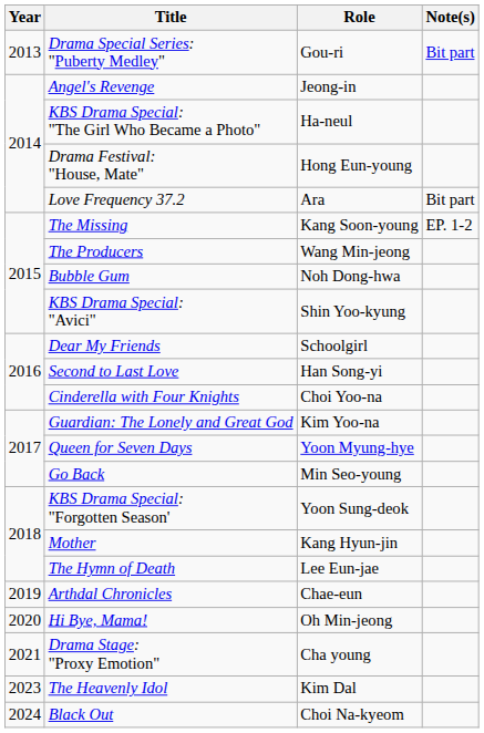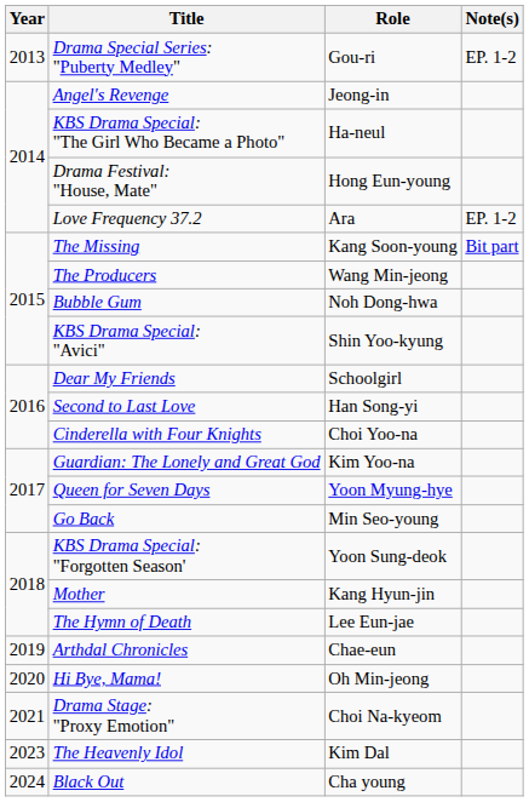 <table class="wikitable">
 <tr>
 <th>Year</th>
 <th>Title</th>
 <th>Role</th>
 <th>Note(s)</th>
 </tr>
 <tr>
 <td>2013</td>
 <td><em><a href='#'>Drama Special Series</a>:</em><br> "<a href='#'>Puberty Medley</a>"</td>
 <td>Gou-ri</td>
-<td><a href='#'>Bit part</a></td>
+<td>EP. 1-2</td>
 </tr>
 <tr>
 <td rowspan="4">2014</td>
 <td><em><a href='#'>Angel's Revenge</a></em></td>
 <td>Jeong-in</td>
 <td></td>
 </tr>
 <tr>
 <td><em><a href='#'>KBS Drama Special</a>:</em><br>"The Girl Who Became a Photo"</td>
 <td>Ha-neul</td>
 <td></td>
 </tr>
 <tr>
 <td><em>Drama Festival:</em><br>"House, Mate"</td>
 <td>Hong Eun-young</td>
 <td></td>
 </tr>
 <tr>
 <td><em>Love Frequency 37.2</em></td>
 <td>Ara</td>
-<td>Bit part</td>
+<td>EP. 1-2</td>
 </tr>
 <tr>
 <td rowspan="4">2015</td>
 <td><em><a href='#'>The Missing</a></em></td>
 <td>Kang Soon-young</td>
-<td>EP. 1-2</td>
+<td><a href='#'>Bit part</a></td>
 </tr>
 <tr>
 <td><em><a href='#'>The Producers</a></em></td>
 <td>Wang Min-jeong</td>
 <td></td>
 </tr>
 <tr>
 <td><em><a href='#'>Bubble Gum</a></em></td>
 <td>Noh Dong-hwa</td>
 <td></td>
 </tr>
 <tr>
 <td><em><a href='#'>KBS Drama Special</a>:</em><br>"Avici"</td>
 <td>Shin Yoo-kyung</td>
 <td></td>
 </tr>
 <tr>
 <td rowspan="3">2016</td>
 <td><em><a href='#'>Dear My Friends</a></em></td>
 <td>Schoolgirl</td>
 <td></td>
 </tr>
 <tr>
 <td><em><a href='#'>Second to Last Love</a></em></td>
 <td>Han Song-yi</td>
 <td></td>
 </tr>
 <tr>
 <td><em><a href='#'>Cinderella with Four Knights</a></em></td>
 <td>Choi Yoo-na</td>
 <td></td>
 </tr>
 <tr>
 <td rowspan="3">2017</td>
 <td><em><a href='#'>Guardian: The Lonely and Great God</a></em></td>
 <td>Kim Yoo-na</td>
 <td></td>
 </tr>
 <tr>
 <td><em><a href='#'>Queen for Seven Days</a></em></td>
 <td><a href='#'>Yoon Myung-hye</a></td>
 <td></td>
 </tr>
 <tr>
 <td><em><a href='#'>Go Back</a></em></td>
 <td>Min Seo-young</td>
 <td></td>
 </tr>
 <tr>
 <td rowspan="3">2018</td>
 <td><em><a href='#'>KBS Drama Special</a>:</em><br>"Forgotten Season'</td>
 <td>Yoon Sung-deok</td>
 <td></td>
 </tr>
 <tr>
 <td><em><a href='#'>Mother</a></em></td>
 <td>Kang Hyun-jin</td>
 <td></td>
 </tr>
 <tr>
 <td><em><a href='#'>The Hymn of Death</a></em></td>
 <td>Lee Eun-jae</td>
 <td></td>
 </tr>
 <tr>
 <td>2019</td>
 <td><em><a href='#'>Arthdal Chronicles</a></em></td>
 <td>Chae-eun</td>
 <td></td>
 </tr>
 <tr>
 <td>2020</td>
 <td><em><a href='#'>Hi Bye, Mama!</a></em></td>
 <td>Oh Min-jeong</td>
 <td></td>
 </tr>
 <tr>
 <td>2021</td>
 <td><em><a href='#'>Drama Stage</a>:</em><br>"Proxy Emotion"</td>
-<td>Cha young</td>
+<td>Choi Na-kyeom</td>
 <td></td>
 </tr>
 <tr>
 <td>2023</td>
 <td><em><a href='#'>The Heavenly Idol</a></em></td>
 <td>Kim Dal</td>
 <td></td>
 </tr>
 <tr>
 <td>2024</td>
 <td><em><a href='#'>Black Out</a></em></td>
-<td>Choi Na-kyeom</td>
+<td>Cha young</td>
 <td></td>
 </tr>
 </table>
